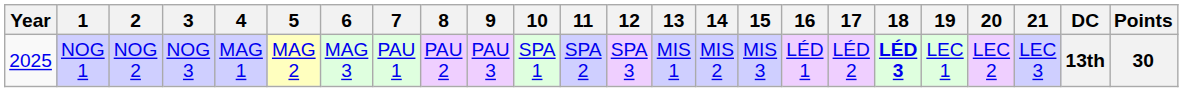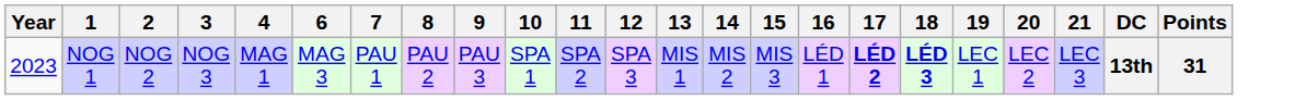 <table class="wikitable" style="text-align:center; font-size:85%">
 <tr>
 <th>Year</th>
 <th>1</th>
 <th>2</th>
 <th>3</th>
 <th>4</th>
-<th>5</th>
 <th>6</th>
 <th>7</th>
 <th>8</th>
 <th>9</th>
 <th>10</th>
 <th>11</th>
 <th>12</th>
 <th>13</th>
 <th>14</th>
 <th>15</th>
 <th>16</th>
 <th>17</th>
 <th>18</th>
 <th>19</th>
 <th>20</th>
 <th>21</th>
 <th>DC</th>
 <th>Points</th>
 </tr>
 <tr>
-<td><a href='#'>2025</a></td>
+<td><a href='#'>2023</a></td>
 <td style="background:#CFCFFF;"><a href='#'>NOG<br>1</a><br></td>
 <td style="background:#CFCFFF;"><a href='#'>NOG<br>2</a><br></td>
 <td style="background:#CFCFFF;"><a href='#'>NOG<br>3</a><br></td>
 <td style="background:#CFCFFF;"><a href='#'>MAG<br>1</a><br></td>
-<td style="background:#FFFFBF;"><a href='#'>MAG<br>2</a><br></td>
 <td style="background:#DFFFDF;"><a href='#'>MAG<br>3</a><br></td>
 <td style="background:#DFFFDF;"><a href='#'>PAU<br>1</a><br></td>
 <td style="background:#EFCFFF;"><a href='#'>PAU<br>2</a><br></td>
 <td style="background:#EFCFFF;"><a href='#'>PAU<br>3</a><br></td>
 <td style="background:#DFFFDF;"><a href='#'>SPA<br>1</a><br></td>
 <td style="background:#CFCFFF;"><a href='#'>SPA<br>2</a><br></td>
 <td style="background:#EFCFFF;"><a href='#'>SPA<br>3</a><br></td>
 <td style="background:#CFCFFF;"><a href='#'>MIS<br>1</a><br></td>
 <td style="background:#CFCFFF;"><a href='#'>MIS<br>2</a><br></td>
 <td style="background:#CFCFFF;"><a href='#'>MIS<br>3</a><br></td>
 <td style="background:#EFCFFF;"><a href='#'>LÉD<br>1</a><br></td>
-<td style="background:#EFCFFF;"><a href='#'>LÉD<br>2</a><br></td>
+<td style="background:#EFCFFF;"><strong><a href='#'>LÉD<br>2</a><br></strong></td>
 <td style="background:#DFFFDF;"><strong><a href='#'>LÉD<br>3</a><br></strong></td>
 <td style="background:#DFFFDF;"><a href='#'>LEC<br>1</a><br></td>
 <td style="background:#EFCFFF;"><a href='#'>LEC<br>2</a><br></td>
 <td style="background:#CFCFFF;"><a href='#'>LEC<br>3</a><br></td>
 <th>13th</th>
-<th>30</th>
+<th>31</th>
 </tr>
 </table>
